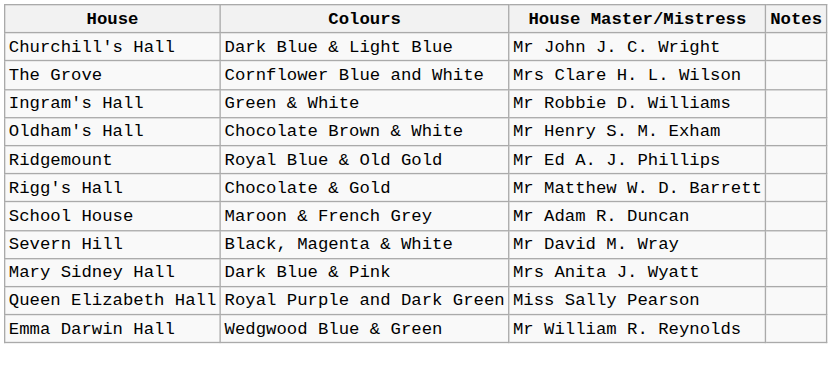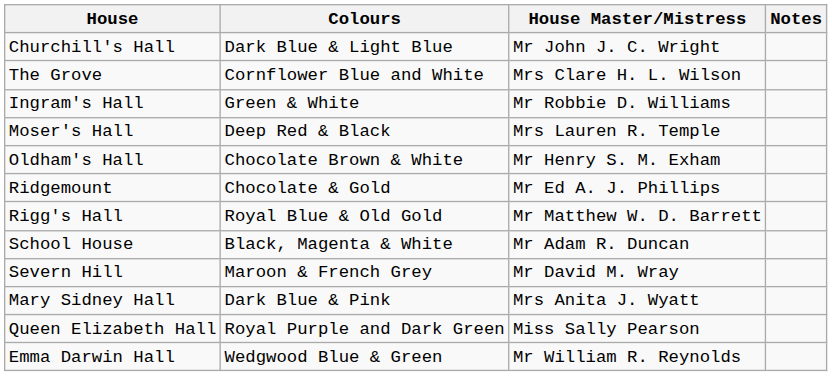 <table class="wikitable">
 <tr>
 <th>House</th>
 <th>Colours</th>
 <th>House Master/Mistress</th>
 <th>Notes</th>
 </tr>
 <tr>
 <td>Churchill's Hall</td>
 <td>Dark Blue & Light Blue</td>
 <td>Mr John J. C. Wright</td>
 <td></td>
 </tr>
 <tr>
 <td>The Grove</td>
 <td>Cornflower Blue and White</td>
 <td>Mrs Clare H. L. Wilson</td>
 <td></td>
 </tr>
 <tr>
 <td>Ingram's Hall</td>
 <td>Green & White</td>
 <td>Mr Robbie D. Williams</td>
 <td></td>
 </tr>
 <tr>
+<td>Moser's Hall</td>
+<td>Deep Red & Black</td>
+<td>Mrs Lauren R. Temple</td>
+<td></td>
+</tr>
+<tr>
 <td>Oldham's Hall</td>
 <td>Chocolate Brown & White</td>
 <td>Mr Henry S. M. Exham</td>
 <td></td>
 </tr>
 <tr>
 <td>Ridgemount</td>
-<td>Royal Blue & Old Gold</td>
+<td>Chocolate & Gold</td>
 <td>Mr Ed A. J. Phillips</td>
 <td></td>
 </tr>
 <tr>
 <td>Rigg's Hall</td>
-<td>Chocolate & Gold</td>
+<td>Royal Blue & Old Gold</td>
 <td>Mr Matthew W. D. Barrett</td>
 <td></td>
 </tr>
 <tr>
 <td>School House</td>
-<td>Maroon & French Grey</td>
+<td>Black, Magenta & White</td>
 <td>Mr Adam R. Duncan</td>
 <td></td>
 </tr>
 <tr>
 <td>Severn Hill</td>
-<td>Black, Magenta & White</td>
+<td>Maroon & French Grey</td>
 <td>Mr David M. Wray</td>
 <td></td>
 </tr>
 <tr>
 <td>Mary Sidney Hall</td>
 <td>Dark Blue & Pink</td>
 <td>Mrs Anita J. Wyatt</td>
 <td></td>
 </tr>
 <tr>
 <td>Queen Elizabeth Hall</td>
 <td>Royal Purple and Dark Green</td>
 <td>Miss Sally Pearson</td>
 <td></td>
 </tr>
 <tr>
 <td>Emma Darwin Hall</td>
 <td>Wedgwood Blue & Green</td>
 <td>Mr William R. Reynolds</td>
 <td></td>
 </tr>
 </table>
